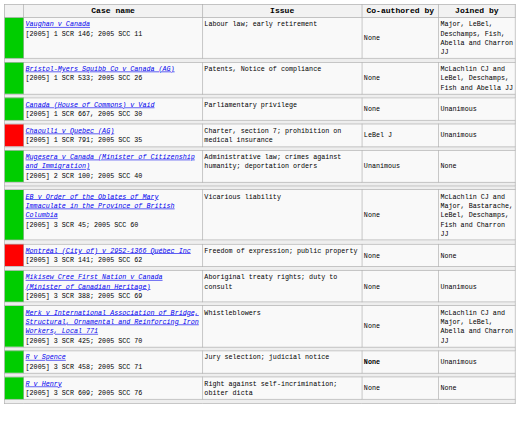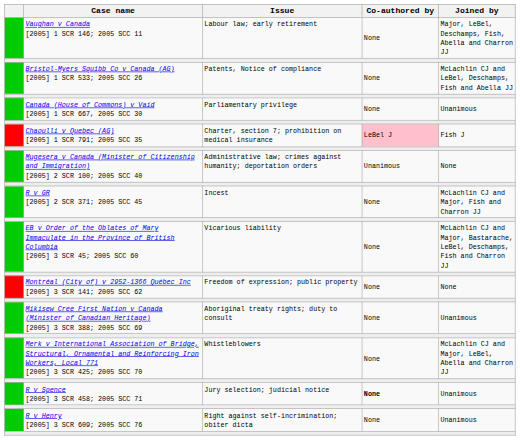 <table class="wikitable" width=825>
 <tr bgcolor="#CCCCCC">
 <th width=25px></th>
 <th width=35%>Case name</th>
 <th>Issue</th>
 <th width=15%>Co-authored by</th>
 <th width=15%>Joined by</th>
 </tr>
 <tr>
 <td bgcolor="00cd00"></td>
 <td align=left valign=top><small><em><a href='#'>Vaughan v Canada</a></em><br> [2005] 1 SCR 146; 2005 SCC 11 </small></td>
 <td valign=top><small>Labour law; early retirement</small></td>
 <td><small> None</small></td>
 <td><small> Major, LeBel, Deschamps, Fish, Abella and Charron JJ</small></td>
 </tr>
 <tr>
 <td bgcolor=#EEEEEE colspan=5 valign=top><small></small></td>
 </tr>
 <tr>
 <td bgcolor="00cd00"></td>
 <td align=left valign=top><small><em><a href='#'>Bristol-Myers Squibb Co v Canada (AG)</a></em><br> [2005] 1 SCR 533; 2005 SCC 26 </small></td>
 <td valign=top><small>Patents, Notice of compliance</small></td>
 <td><small>None</small></td>
 <td><small> McLachlin CJ and LeBel, Deschamps, Fish and Abella JJ</small></td>
 </tr>
 <tr>
 <td bgcolor=#EEEEEE colspan=5 valign=top><small></small></td>
 </tr>
 <tr>
 <td bgcolor="00cd00"></td>
 <td align=left valign=top><small><em><a href='#'>Canada (House of Commons) v Vaid</a></em><br> [2005] 1 SCR 667, 2005 SCC 30 </small></td>
 <td valign=top><small>Parliamentary privilege</small></td>
 <td><small> None</small></td>
 <td><small> Unanimous</small></td>
 </tr>
 <tr>
 <td bgcolor=#EEEEEE colspan=5 valign=top><small></small></td>
 </tr>
 <tr>
 <td bgcolor="red"></td>
 <td align=left valign=top><small><em><a href='#'>Chaoulli v Quebec (AG)</a></em><br> [2005] 1 SCR 791; 2005 SCC 35 </small></td>
 <td valign=top><small>Charter, section 7; prohibition on medical insurance</small></td>
-<td><small> LeBel J</small></td>
-<td><small> Unanimous</small></td>
+<td style="background: pink;"><small> LeBel J</small></td>
+<td><small> Fish J</small></td>
 </tr>
 <tr>
 <td bgcolor=#EEEEEE colspan=5 valign=top><small></small></td>
 </tr>
 <tr>
 <td bgcolor="00cd00"></td>
 <td align=left valign=top><small><em><a href='#'>Mugesera v Canada (Minister of Citizenship and Immigration)</a></em><br> [2005] 2 SCR 100; 2005 SCC 40 </small></td>
 <td valign=top><small>Administrative law; crimes against humanity; deportation orders</small></td>
 <td><small> Unanimous</small></td>
 <td><small> None</small></td>
 </tr>
 <tr>
 <td bgcolor=#EEEEEE colspan=5 valign=top><small></small></td>
+</tr>
+<tr>
+<td bgcolor="00cd00"></td>
+<td align=left valign=top><small><em><a href='#'>R v GR</a></em><br> [2005] 2 SCR 371; 2005 SCC 45 </small></td>
+<td valign=top><small>Incest</small></td>
+<td><small> None</small></td>
+<td><small> McLachlin CJ and Major, Fish and Charron JJ</small></td>
 </tr>
 <tr>
 <td bgcolor=#EEEEEE colspan=5 valign=top><small></small></td>
 </tr>
 <tr>
 <td bgcolor="00cd00"></td>
 <td align=left valign=top><small><em><a href='#'>EB v Order of the Oblates of Mary Immaculate in the Province of British Columbia</a></em><br> [2005] 3 SCR 45; 2005 SCC 60 </small></td>
 <td valign=top><small>Vicarious liability</small></td>
 <td><small> None</small></td>
 <td><small> McLachlin CJ and Major, Bastarache, LeBel, Deschamps, Fish and Charron JJ</small></td>
 </tr>
 <tr>
 <td bgcolor=#EEEEEE colspan=5 valign=top><small></small></td>
 </tr>
 <tr>
 <td bgcolor="red"></td>
 <td align=left valign=top><small><em><a href='#'>Montréal (City of) v 2952-1366 Québec Inc</a></em><br> [2005] 3 SCR 141; 2005 SCC 62 </small></td>
 <td valign=top><small>Freedom of expression; public property</small></td>
 <td><small> None</small></td>
 <td><small> None</small></td>
 </tr>
 <tr>
 <td bgcolor=#EEEEEE colspan=5 valign=top><small></small></td>
 </tr>
 <tr>
 <td bgcolor="00cd00"></td>
 <td align=left valign=top><small><em><a href='#'>Mikisew Cree First Nation v Canada (Minister of Canadian Heritage)</a></em><br> [2005] 3 SCR 388; 2005 SCC 69 </small></td>
 <td valign=top><small>Aboriginal treaty rights; duty to consult</small></td>
 <td><small> None</small></td>
 <td><small> Unanimous</small></td>
 </tr>
 <tr>
 <td bgcolor=#EEEEEE colspan=5 valign=top><small></small></td>
 </tr>
 <tr>
 <td bgcolor="00cd00"></td>
 <td align=left valign=top><small><em><a href='#'>Merk v International Association of Bridge, Structural, Ornamental and Reinforcing Iron Workers, Local 771</a></em><br> [2005] 3 SCR 425; 2005 SCC 70 </small></td>
 <td valign=top><small>Whistleblowers</small></td>
 <td><small> None</small></td>
 <td><small> McLachlin CJ and Major, LeBel, Abella and Charron JJ</small></td>
 </tr>
 <tr>
 <td bgcolor=#EEEEEE colspan=5 valign=top><small></small></td>
 </tr>
 <tr>
 <td bgcolor="00cd00"></td>
 <td align=left valign=top><small><em><a href='#'>R v Spence</a></em><br> [2005] 3 SCR 458; 2005 SCC 71 </small></td>
 <td valign=top><small>Jury selection; judicial notice</small></td>
 <td><strong><small> None</small></strong></td>
 <td><small> Unanimous</small></td>
 </tr>
 <tr>
 <td bgcolor=#EEEEEE colspan=5 valign=top><small></small></td>
 </tr>
 <tr>
 <td bgcolor="00cd00"></td>
 <td align=left valign=top><small><em><a href='#'>R v Henry</a></em><br> [2005] 3 SCR 609; 2005 SCC 76 </small></td>
 <td valign=top><small>Right against self-incrimination; obiter dicta</small></td>
 <td><small> None</small></td>
-<td><small> None</small></td>
+<td><small> Unanimous</small></td>
 </tr>
 <tr>
 <td bgcolor=#EEEEEE colspan=5 valign=top><small></small></td>
 </tr>
 </table>
